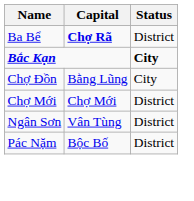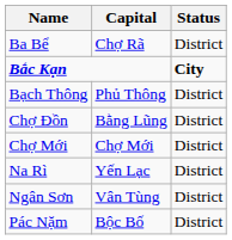 <table class="wikitable sortable">
 <tr>
 <th>Name</th>
 <th>Capital</th>
 <th>Status</th>
 </tr>
 <tr>
 <td><a href='#'>Ba Bể</a></td>
-<td><strong><a href='#'>Chợ Rã</a></strong></td>
+<td><a href='#'>Chợ Rã</a></td>
 <td>District</td>
 </tr>
 <tr>
 <td colspan="2"><strong><em><a href='#'>Bắc Kạn</a></em></strong></td>
 <td><strong>City</strong></td>
 </tr>
 <tr>
+<td><a href='#'>Bạch Thông</a></td>
+<td><a href='#'>Phủ Thông</a></td>
+<td>District</td>
+</tr>
+<tr>
 <td><a href='#'>Chợ Đồn</a></td>
 <td><a href='#'>Bằng Lũng</a></td>
-<td>City</td>
+<td>District</td>
 </tr>
 <tr>
 <td><a href='#'>Chợ Mới</a></td>
 <td><a href='#'>Chợ Mới</a></td>
+<td>District</td>
+</tr>
+<tr>
+<td><a href='#'>Na Rì</a></td>
+<td><a href='#'>Yến Lạc</a></td>
 <td>District</td>
 </tr>
 <tr>
 <td><a href='#'>Ngân Sơn</a></td>
 <td><a href='#'>Vân Tùng</a></td>
 <td>District</td>
 </tr>
 <tr>
 <td><a href='#'>Pác Nặm</a></td>
 <td><a href='#'>Bộc Bố</a></td>
 <td>District</td>
 </tr>
 </table>
